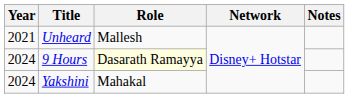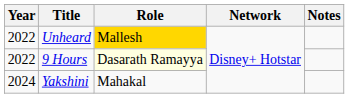 <table class="wikitable">
 <tr>
 <th>Year</th>
 <th>Title</th>
 <th>Role</th>
 <th>Network</th>
 <th>Notes</th>
 </tr>
 <tr>
-<td>2021</td>
+<td>2022</td>
 <td><em><a href='#'>Unheard</a></em></td>
-<td>Mallesh</td>
+<td style="background: gold;">Mallesh</td>
 <td rowspan="3"><a href='#'>Disney+ Hotstar</a></td>
 <td></td>
 </tr>
 <tr>
-<td>2024</td>
+<td>2022</td>
 <td><em><a href='#'>9 Hours</a></em></td>
 <td style="background: lightyellow;">Dasarath Ramayya</td>
 <td></td>
 </tr>
 <tr>
 <td>2024</td>
 <td><a href='#'><em>Yakshini</em></a></td>
 <td>Mahakal</td>
 <td></td>
 </tr>
 </table>
